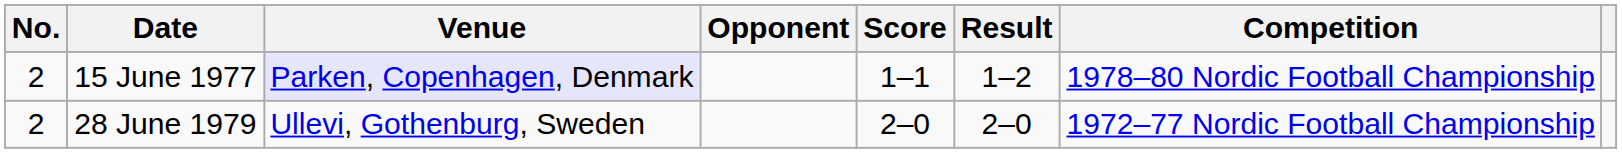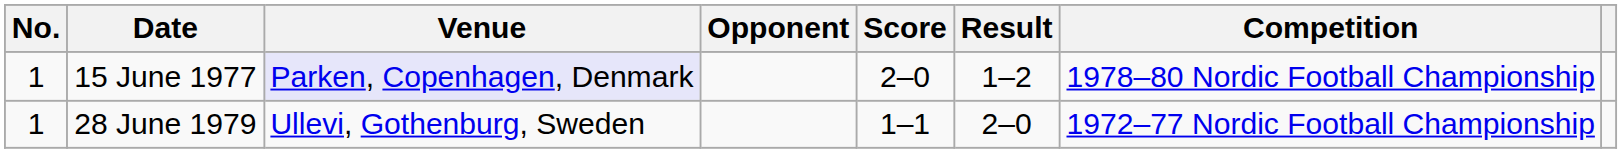 <table class="wikitable sortable">
 <tr>
 <th scope="col">No.</th>
 <th scope="col">Date</th>
 <th scope="col">Venue</th>
 <th scope="col">Opponent</th>
 <th scope="col">Score</th>
 <th scope="col">Result</th>
 <th scope="col">Competition</th>
 <th class="unsortable" scope="col"></th>
 </tr>
 <tr>
-<td align="center">2</td>
+<td align="center">1</td>
 <td>15 June 1977</td>
 <td style="background: lavender;"><a href='#'>Parken</a>, <a href='#'>Copenhagen</a>, Denmark</td>
 <td></td>
-<td align="center">1–1</td>
+<td align="center">2–0</td>
 <td align="center">1–2</td>
 <td><a href='#'>1978–80 Nordic Football Championship</a></td>
 <td></td>
 </tr>
 <tr>
-<td align="center">2</td>
+<td align="center">1</td>
 <td>28 June 1979</td>
 <td><a href='#'>Ullevi</a>, <a href='#'>Gothenburg</a>, Sweden</td>
 <td></td>
-<td align="center">2–0</td>
+<td align="center">1–1</td>
 <td align="center">2–0</td>
 <td><a href='#'>1972–77 Nordic Football Championship</a></td>
 <td></td>
 </tr>
 </table>
